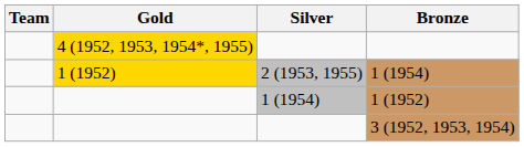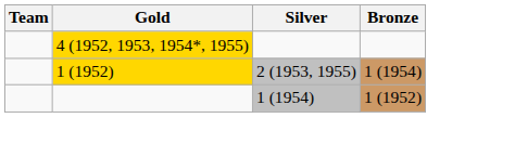 <table class=wikitable>
 <tr>
 <th>Team</th>
 <th>Gold</th>
 <th>Silver</th>
 <th>Bronze</th>
 </tr>
 <tr>
 <td></td>
 <td style=background:gold>4 (1952, 1953, 1954*, 1955)</td>
 <td></td>
 <td></td>
 </tr>
 <tr>
 <td></td>
 <td style=background:gold>1 (1952)</td>
 <td style=background:silver>2 (1953, 1955)</td>
 <td style=background:#cc9966>1 (1954)</td>
 </tr>
 <tr>
 <td></td>
 <td></td>
 <td style=background:silver>1 (1954)</td>
 <td style=background:#cc9966>1 (1952)</td>
 </tr>
-<tr>
-<td></td>
-<td></td>
-<td></td>
-<td style=background:#cc9966>3 (1952, 1953, 1954)</td>
-</tr>
 </table>
